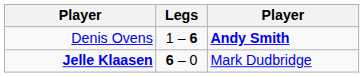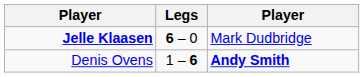 <table class=wikitable style="text-align:center">
 <tr>
 <th width=163>Player</th>
 <th width=50>Legs</th>
 <th width=163>Player</th>
 </tr>
 <tr align=left>
+<td align=right><strong><a href='#'>Jelle Klaasen</a></strong> </td>
+<td align=center><strong>6</strong> – 0</td>
+<td> <a href='#'>Mark Dudbridge</a></td>
+</tr>
+<tr align=left>
 <td align=right><a href='#'>Denis Ovens</a> </td>
 <td align=center>1 – <strong>6</strong></td>
 <td> <strong><a href='#'>Andy Smith</a></strong></td>
 </tr>
-<tr align=left>
-<td align=right><strong><a href='#'>Jelle Klaasen</a></strong> </td>
-<td align=center><strong>6</strong> – 0</td>
-<td> <a href='#'>Mark Dudbridge</a></td>
-</tr>
 </table>
